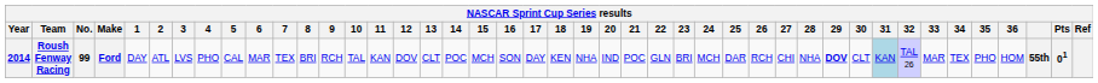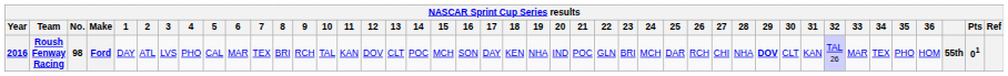 <table class="wikitable" style="text-align:center; font-size:75%">
 <tr>
 <th colspan=43><a href='#'>NASCAR Sprint Cup Series</a> results</th>
 </tr>
 <tr>
 <th>Year</th>
 <th>Team</th>
 <th>No.</th>
 <th>Make</th>
 <th>1</th>
 <th>2</th>
 <th>3</th>
 <th>4</th>
 <th>5</th>
 <th>6</th>
 <th>7</th>
 <th>8</th>
 <th>9</th>
 <th>10</th>
 <th>11</th>
 <th>12</th>
 <th>13</th>
 <th>14</th>
 <th>15</th>
 <th>16</th>
 <th>17</th>
 <th>18</th>
 <th>19</th>
 <th>20</th>
 <th>21</th>
 <th>22</th>
 <th>23</th>
 <th>24</th>
 <th>25</th>
 <th>26</th>
 <th>27</th>
 <th>28</th>
 <th>29</th>
 <th>30</th>
 <th>31</th>
 <th>32</th>
 <th>33</th>
 <th>34</th>
 <th>35</th>
 <th>36</th>
 <th></th>
 <th>Pts</th>
 <th>Ref</th>
 </tr>
 <tr>
-<th><a href='#'>2014</a></th>
+<th><a href='#'>2016</a></th>
 <th><a href='#'>Roush Fenway Racing</a></th>
-<th>99</th>
+<th>98</th>
 <th><a href='#'>Ford</a></th>
 <td><a href='#'>DAY</a></td>
 <td><a href='#'>ATL</a></td>
 <td><a href='#'>LVS</a></td>
 <td><a href='#'>PHO</a></td>
 <td><a href='#'>CAL</a></td>
 <td><a href='#'>MAR</a></td>
 <td><a href='#'>TEX</a></td>
 <td><a href='#'>BRI</a></td>
 <td><a href='#'>RCH</a></td>
 <td><a href='#'>TAL</a></td>
 <td><a href='#'>KAN</a></td>
 <td><a href='#'>DOV</a></td>
 <td><a href='#'>CLT</a></td>
 <td><a href='#'>POC</a></td>
 <td><a href='#'>MCH</a></td>
 <td><a href='#'>SON</a></td>
 <td><a href='#'>DAY</a></td>
 <td><a href='#'>KEN</a></td>
 <td><a href='#'>NHA</a></td>
 <td><a href='#'>IND</a></td>
 <td><a href='#'>POC</a></td>
 <td><a href='#'>GLN</a></td>
 <td><a href='#'>BRI</a></td>
 <td><a href='#'>MCH</a></td>
 <td><a href='#'>DAR</a></td>
 <td><a href='#'>RCH</a></td>
 <td><a href='#'>CHI</a></td>
 <td><a href='#'>NHA</a></td>
 <td><strong><a href='#'>DOV</a></strong></td>
 <td><a href='#'>CLT</a></td>
-<td style="background: lightblue;"><a href='#'>KAN</a></td>
+<td><a href='#'>KAN</a></td>
 <td style="background:#CFCFFF;"><a href='#'>TAL</a><br><small>26</small></td>
 <td><a href='#'>MAR</a></td>
 <td><a href='#'>TEX</a></td>
 <td><a href='#'>PHO</a></td>
 <td><a href='#'>HOM</a></td>
 <th>55th</th>
 <th>0<sup>1</sup></th>
 <th></th>
 </tr>
 </table>
